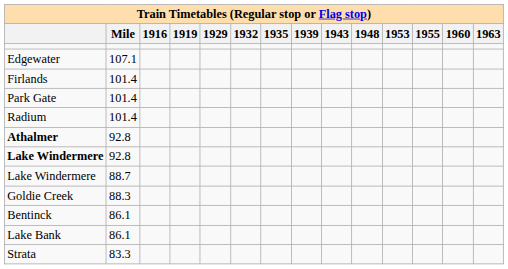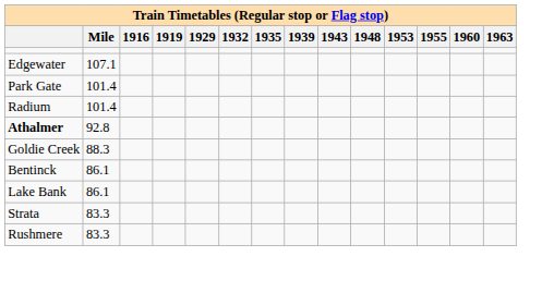 <table class="wikitable">
 <tr>
 <th colspan="14" style="background:#ffdead;">Train Timetables (Regular stop or <a href='#'>Flag stop</a>)</th>
 </tr>
 <tr>
 <th></th>
 <th>Mile</th>
 <th>1916</th>
 <th>1919</th>
 <th>1929</th>
 <th>1932</th>
 <th>1935</th>
 <th>1939</th>
 <th>1943</th>
 <th>1948</th>
 <th>1953</th>
 <th>1955</th>
 <th>1960</th>
 <th>1963</th>
 </tr>
 <tr>
 <td></td>
 <td></td>
 <td></td>
 <td></td>
 <td></td>
 <td></td>
 <td></td>
 <td></td>
 <td></td>
 <td></td>
 <td></td>
 <td></td>
 <td></td>
 <td></td>
 </tr>
 <tr>
 <td>Edgewater</td>
 <td>107.1</td>
 <td></td>
 <td></td>
 <td></td>
 <td></td>
 <td></td>
 <td></td>
 <td></td>
 <td></td>
 <td></td>
 <td></td>
 <td></td>
 <td></td>
 </tr>
 <tr>
-<td>Firlands</td>
-<td>101.4</td>
-<td></td>
-<td></td>
-<td></td>
-<td></td>
-<td></td>
-<td></td>
-<td></td>
-<td></td>
-<td></td>
-<td></td>
-<td></td>
-<td></td>
-</tr>
-<tr>
 <td>Park Gate</td>
 <td>101.4</td>
 <td></td>
 <td></td>
 <td></td>
 <td></td>
 <td></td>
 <td></td>
 <td></td>
 <td></td>
 <td></td>
 <td></td>
 <td></td>
 <td></td>
 </tr>
 <tr>
 <td>Radium</td>
 <td>101.4</td>
 <td></td>
 <td></td>
 <td></td>
 <td></td>
 <td></td>
 <td></td>
 <td></td>
 <td></td>
 <td></td>
 <td></td>
 <td></td>
 <td></td>
 </tr>
 <tr>
 <td><strong>Athalmer</strong></td>
 <td>92.8</td>
-<td></td>
-<td></td>
-<td></td>
-<td></td>
-<td></td>
-<td></td>
-<td></td>
-<td></td>
-<td></td>
-<td></td>
-<td></td>
-<td></td>
-</tr>
-<tr>
-<td><strong>Lake Windermere</strong></td>
-<td>92.8</td>
-<td></td>
-<td></td>
-<td></td>
-<td></td>
-<td></td>
-<td></td>
-<td></td>
-<td></td>
-<td></td>
-<td></td>
-<td></td>
-<td></td>
-</tr>
-<tr>
-<td>Lake Windermere</td>
-<td>88.7</td>
 <td></td>
 <td></td>
 <td></td>
 <td></td>
 <td></td>
 <td></td>
 <td></td>
 <td></td>
 <td></td>
 <td></td>
 <td></td>
 <td></td>
 </tr>
 <tr>
 <td>Goldie Creek</td>
 <td>88.3</td>
 <td></td>
 <td></td>
 <td></td>
 <td></td>
 <td></td>
 <td></td>
 <td></td>
 <td></td>
 <td></td>
 <td></td>
 <td></td>
 <td></td>
 </tr>
 <tr>
 <td>Bentinck</td>
 <td>86.1</td>
 <td></td>
 <td></td>
 <td></td>
 <td></td>
 <td></td>
 <td></td>
 <td></td>
 <td></td>
 <td></td>
 <td></td>
 <td></td>
 <td></td>
 </tr>
 <tr>
 <td>Lake Bank</td>
 <td>86.1</td>
 <td></td>
 <td></td>
 <td></td>
 <td></td>
 <td></td>
 <td></td>
 <td></td>
 <td></td>
 <td></td>
 <td></td>
 <td></td>
 <td></td>
 </tr>
 <tr>
 <td>Strata</td>
 <td>83.3</td>
 <td></td>
 <td></td>
 <td></td>
 <td></td>
 <td></td>
 <td></td>
 <td></td>
 <td></td>
 <td></td>
 <td></td>
 <td></td>
 <td></td>
 </tr>
+<tr>
+<td>Rushmere</td>
+<td>83.3</td>
+<td></td>
+<td></td>
+<td></td>
+<td></td>
+<td></td>
+<td></td>
+<td></td>
+<td></td>
+<td></td>
+<td></td>
+<td></td>
+<td></td>
+</tr>
 </table>
